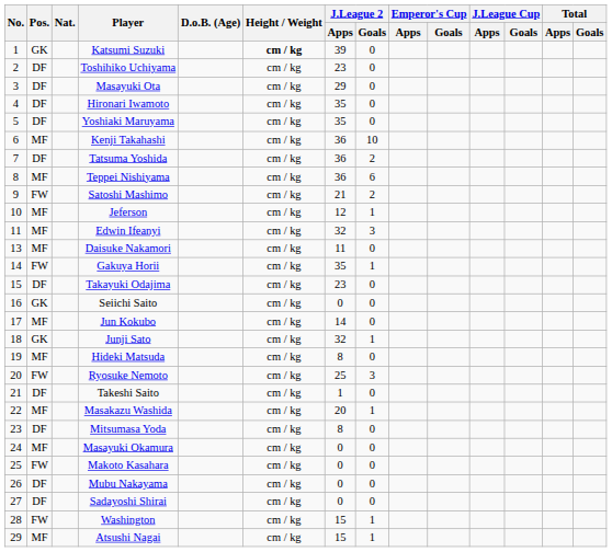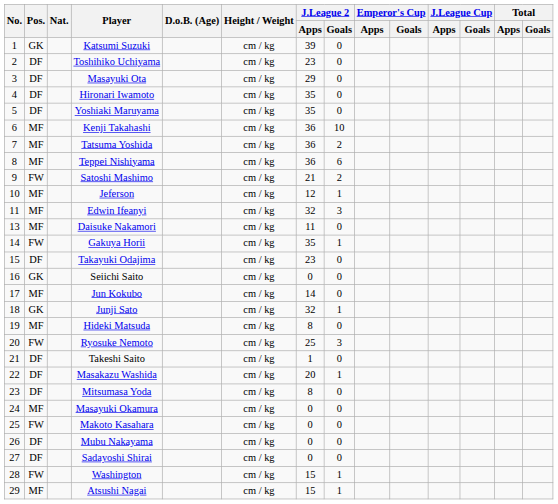 <table class="wikitable" style="text-align:center;">
 <tr>
 <th rowspan="2">No.</th>
 <th rowspan="2">Pos.</th>
 <th rowspan="2">Nat.</th>
 <th rowspan="2">Player</th>
 <th rowspan="2">D.o.B. (Age)</th>
 <th rowspan="2">Height / Weight</th>
 <th colspan="2"><a href='#'>J.League 2</a></th>
 <th colspan="2"><a href='#'>Emperor's Cup</a></th>
 <th colspan="2"><a href='#'>J.League Cup</a></th>
 <th colspan="2">Total</th>
 </tr>
 <tr>
 <th>Apps</th>
 <th>Goals</th>
 <th>Apps</th>
 <th>Goals</th>
 <th>Apps</th>
 <th>Goals</th>
 <th>Apps</th>
 <th>Goals</th>
 </tr>
 <tr>
 <td>1</td>
 <td>GK</td>
 <td></td>
 <td><a href='#'>Katsumi Suzuki</a></td>
 <td></td>
-<td><strong>cm / kg</strong></td>
+<td>cm / kg</td>
 <td>39</td>
 <td>0</td>
 <td></td>
 <td></td>
 <td></td>
 <td></td>
 <td></td>
 <td></td>
 </tr>
 <tr>
 <td>2</td>
 <td>DF</td>
 <td></td>
 <td><a href='#'>Toshihiko Uchiyama</a></td>
 <td></td>
 <td>cm / kg</td>
 <td>23</td>
 <td>0</td>
 <td></td>
 <td></td>
 <td></td>
 <td></td>
 <td></td>
 <td></td>
 </tr>
 <tr>
 <td>3</td>
 <td>DF</td>
 <td></td>
 <td><a href='#'>Masayuki Ota</a></td>
 <td></td>
 <td>cm / kg</td>
 <td>29</td>
 <td>0</td>
 <td></td>
 <td></td>
 <td></td>
 <td></td>
 <td></td>
 <td></td>
 </tr>
 <tr>
 <td>4</td>
 <td>DF</td>
 <td></td>
 <td><a href='#'>Hironari Iwamoto</a></td>
 <td></td>
 <td>cm / kg</td>
 <td>35</td>
 <td>0</td>
 <td></td>
 <td></td>
 <td></td>
 <td></td>
 <td></td>
 <td></td>
 </tr>
 <tr>
 <td>5</td>
 <td>DF</td>
 <td></td>
 <td><a href='#'>Yoshiaki Maruyama</a></td>
 <td></td>
 <td>cm / kg</td>
 <td>35</td>
 <td>0</td>
 <td></td>
 <td></td>
 <td></td>
 <td></td>
 <td></td>
 <td></td>
 </tr>
 <tr>
 <td>6</td>
 <td>MF</td>
 <td></td>
 <td><a href='#'>Kenji Takahashi</a></td>
 <td></td>
 <td>cm / kg</td>
 <td>36</td>
 <td>10</td>
 <td></td>
 <td></td>
 <td></td>
 <td></td>
 <td></td>
 <td></td>
 </tr>
 <tr>
 <td>7</td>
-<td>DF</td>
+<td>MF</td>
 <td></td>
 <td><a href='#'>Tatsuma Yoshida</a></td>
 <td></td>
 <td>cm / kg</td>
 <td>36</td>
 <td>2</td>
 <td></td>
 <td></td>
 <td></td>
 <td></td>
 <td></td>
 <td></td>
 </tr>
 <tr>
 <td>8</td>
 <td>MF</td>
 <td></td>
 <td><a href='#'>Teppei Nishiyama</a></td>
 <td></td>
 <td>cm / kg</td>
 <td>36</td>
 <td>6</td>
 <td></td>
 <td></td>
 <td></td>
 <td></td>
 <td></td>
 <td></td>
 </tr>
 <tr>
 <td>9</td>
 <td>FW</td>
 <td></td>
 <td><a href='#'>Satoshi Mashimo</a></td>
 <td></td>
 <td>cm / kg</td>
 <td>21</td>
 <td>2</td>
 <td></td>
 <td></td>
 <td></td>
 <td></td>
 <td></td>
 <td></td>
 </tr>
 <tr>
 <td>10</td>
 <td>MF</td>
 <td></td>
 <td><a href='#'>Jeferson</a></td>
 <td></td>
 <td>cm / kg</td>
 <td>12</td>
 <td>1</td>
 <td></td>
 <td></td>
 <td></td>
 <td></td>
 <td></td>
 <td></td>
 </tr>
 <tr>
 <td>11</td>
 <td>MF</td>
 <td></td>
 <td><a href='#'>Edwin Ifeanyi</a></td>
 <td></td>
 <td>cm / kg</td>
 <td>32</td>
 <td>3</td>
 <td></td>
 <td></td>
 <td></td>
 <td></td>
 <td></td>
 <td></td>
 </tr>
 <tr>
 <td>13</td>
 <td>MF</td>
 <td></td>
 <td><a href='#'>Daisuke Nakamori</a></td>
 <td></td>
 <td>cm / kg</td>
 <td>11</td>
 <td>0</td>
 <td></td>
 <td></td>
 <td></td>
 <td></td>
 <td></td>
 <td></td>
 </tr>
 <tr>
 <td>14</td>
 <td>FW</td>
 <td></td>
 <td><a href='#'>Gakuya Horii</a></td>
 <td></td>
 <td>cm / kg</td>
 <td>35</td>
 <td>1</td>
 <td></td>
 <td></td>
 <td></td>
 <td></td>
 <td></td>
 <td></td>
 </tr>
 <tr>
 <td>15</td>
 <td>DF</td>
 <td></td>
 <td><a href='#'>Takayuki Odajima</a></td>
 <td></td>
 <td>cm / kg</td>
 <td>23</td>
 <td>0</td>
 <td></td>
 <td></td>
 <td></td>
 <td></td>
 <td></td>
 <td></td>
 </tr>
 <tr>
 <td>16</td>
 <td>GK</td>
 <td></td>
 <td>Seiichi Saito</td>
 <td></td>
 <td>cm / kg</td>
 <td>0</td>
 <td>0</td>
 <td></td>
 <td></td>
 <td></td>
 <td></td>
 <td></td>
 <td></td>
 </tr>
 <tr>
 <td>17</td>
 <td>MF</td>
 <td></td>
 <td><a href='#'>Jun Kokubo</a></td>
 <td></td>
 <td>cm / kg</td>
 <td>14</td>
 <td>0</td>
 <td></td>
 <td></td>
 <td></td>
 <td></td>
 <td></td>
 <td></td>
 </tr>
 <tr>
 <td>18</td>
 <td>GK</td>
 <td></td>
 <td><a href='#'>Junji Sato</a></td>
 <td></td>
 <td>cm / kg</td>
 <td>32</td>
 <td>1</td>
 <td></td>
 <td></td>
 <td></td>
 <td></td>
 <td></td>
 <td></td>
 </tr>
 <tr>
 <td>19</td>
 <td>MF</td>
 <td></td>
 <td><a href='#'>Hideki Matsuda</a></td>
 <td></td>
 <td>cm / kg</td>
 <td>8</td>
 <td>0</td>
 <td></td>
 <td></td>
 <td></td>
 <td></td>
 <td></td>
 <td></td>
 </tr>
 <tr>
 <td>20</td>
 <td>FW</td>
 <td></td>
 <td><a href='#'>Ryosuke Nemoto</a></td>
 <td></td>
 <td>cm / kg</td>
 <td>25</td>
 <td>3</td>
 <td></td>
 <td></td>
 <td></td>
 <td></td>
 <td></td>
 <td></td>
 </tr>
 <tr>
 <td>21</td>
 <td>DF</td>
 <td></td>
 <td>Takeshi Saito</td>
 <td></td>
 <td>cm / kg</td>
 <td>1</td>
 <td>0</td>
 <td></td>
 <td></td>
 <td></td>
 <td></td>
 <td></td>
 <td></td>
 </tr>
 <tr>
 <td>22</td>
-<td>MF</td>
+<td>DF</td>
 <td></td>
 <td><a href='#'>Masakazu Washida</a></td>
 <td></td>
 <td>cm / kg</td>
 <td>20</td>
 <td>1</td>
 <td></td>
 <td></td>
 <td></td>
 <td></td>
 <td></td>
 <td></td>
 </tr>
 <tr>
 <td>23</td>
 <td>DF</td>
 <td></td>
 <td><a href='#'>Mitsumasa Yoda</a></td>
 <td></td>
 <td>cm / kg</td>
 <td>8</td>
 <td>0</td>
 <td></td>
 <td></td>
 <td></td>
 <td></td>
 <td></td>
 <td></td>
 </tr>
 <tr>
 <td>24</td>
 <td>MF</td>
 <td></td>
 <td><a href='#'>Masayuki Okamura</a></td>
 <td></td>
 <td>cm / kg</td>
 <td>0</td>
 <td>0</td>
 <td></td>
 <td></td>
 <td></td>
 <td></td>
 <td></td>
 <td></td>
 </tr>
 <tr>
 <td>25</td>
 <td>FW</td>
 <td></td>
 <td><a href='#'>Makoto Kasahara</a></td>
 <td></td>
 <td>cm / kg</td>
 <td>0</td>
 <td>0</td>
 <td></td>
 <td></td>
 <td></td>
 <td></td>
 <td></td>
 <td></td>
 </tr>
 <tr>
 <td>26</td>
 <td>DF</td>
 <td></td>
 <td><a href='#'>Mubu Nakayama</a></td>
 <td></td>
 <td>cm / kg</td>
 <td>0</td>
 <td>0</td>
 <td></td>
 <td></td>
 <td></td>
 <td></td>
 <td></td>
 <td></td>
 </tr>
 <tr>
 <td>27</td>
 <td>DF</td>
 <td></td>
 <td><a href='#'>Sadayoshi Shirai</a></td>
 <td></td>
 <td>cm / kg</td>
 <td>0</td>
 <td>0</td>
 <td></td>
 <td></td>
 <td></td>
 <td></td>
 <td></td>
 <td></td>
 </tr>
 <tr>
 <td>28</td>
 <td>FW</td>
 <td></td>
 <td><a href='#'>Washington</a></td>
 <td></td>
 <td>cm / kg</td>
 <td>15</td>
 <td>1</td>
 <td></td>
 <td></td>
 <td></td>
 <td></td>
 <td></td>
 <td></td>
 </tr>
 <tr>
 <td>29</td>
 <td>MF</td>
 <td></td>
 <td><a href='#'>Atsushi Nagai</a></td>
 <td></td>
 <td>cm / kg</td>
 <td>15</td>
 <td>1</td>
 <td></td>
 <td></td>
 <td></td>
 <td></td>
 <td></td>
 <td></td>
 </tr>
 </table>
